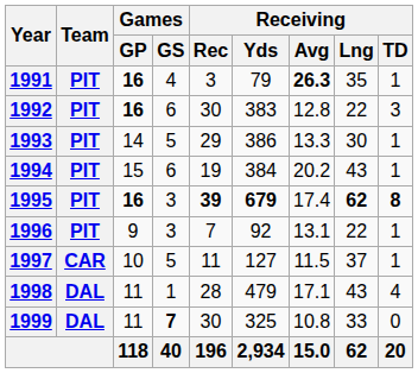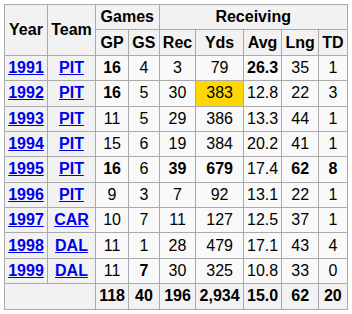 <table class="wikitable" style="text-align:center">
 <tr>
 <th rowspan="2">Year</th>
 <th rowspan="2">Team</th>
 <th colspan="2">Games</th>
 <th colspan="5">Receiving</th>
 </tr>
 <tr>
 <th>GP</th>
 <th>GS</th>
 <th>Rec</th>
 <th>Yds</th>
 <th>Avg</th>
 <th>Lng</th>
 <th>TD</th>
 </tr>
 <tr>
 <th><a href='#'>1991</a></th>
 <th><a href='#'>PIT</a></th>
 <td><strong>16</strong></td>
 <td>4</td>
 <td>3</td>
 <td>79</td>
 <td><strong>26.3</strong></td>
 <td>35</td>
 <td>1</td>
 </tr>
 <tr>
 <th><a href='#'>1992</a></th>
 <th><a href='#'>PIT</a></th>
 <td><strong>16</strong></td>
-<td>6</td>
+<td>5</td>
 <td>30</td>
-<td>383</td>
+<td style="background: gold;">383</td>
 <td>12.8</td>
 <td>22</td>
 <td>3</td>
 </tr>
 <tr>
 <th><a href='#'>1993</a></th>
 <th><a href='#'>PIT</a></th>
-<td>14</td>
+<td>11</td>
 <td>5</td>
 <td>29</td>
 <td>386</td>
 <td>13.3</td>
-<td>30</td>
+<td>44</td>
 <td>1</td>
 </tr>
 <tr>
 <th><a href='#'>1994</a></th>
 <th><a href='#'>PIT</a></th>
 <td>15</td>
 <td>6</td>
 <td>19</td>
 <td>384</td>
 <td>20.2</td>
-<td>43</td>
+<td>41</td>
 <td>1</td>
 </tr>
 <tr>
 <th><a href='#'>1995</a></th>
 <th><a href='#'>PIT</a></th>
 <td><strong>16</strong></td>
-<td>3</td>
+<td>6</td>
 <td><strong>39</strong></td>
 <td><strong>679</strong></td>
 <td>17.4</td>
 <td><strong>62</strong></td>
 <td><strong>8</strong></td>
 </tr>
 <tr>
 <th><a href='#'>1996</a></th>
 <th><a href='#'>PIT</a></th>
 <td>9</td>
 <td>3</td>
 <td>7</td>
 <td>92</td>
 <td>13.1</td>
 <td>22</td>
 <td>1</td>
 </tr>
 <tr>
 <th><a href='#'>1997</a></th>
 <th><a href='#'>CAR</a></th>
 <td>10</td>
-<td>5</td>
+<td>7</td>
 <td>11</td>
 <td>127</td>
-<td>11.5</td>
+<td>12.5</td>
 <td>37</td>
 <td>1</td>
 </tr>
 <tr>
 <th><a href='#'>1998</a></th>
 <th><a href='#'>DAL</a></th>
 <td>11</td>
 <td>1</td>
 <td>28</td>
 <td>479</td>
 <td>17.1</td>
 <td>43</td>
 <td>4</td>
 </tr>
 <tr>
 <th><a href='#'>1999</a></th>
 <th><a href='#'>DAL</a></th>
 <td>11</td>
 <td><strong>7</strong></td>
 <td>30</td>
 <td>325</td>
 <td>10.8</td>
 <td>33</td>
 <td>0</td>
 </tr>
 <tr>
 <th colspan="2"></th>
 <th>118</th>
 <th>40</th>
 <th>196</th>
 <th>2,934</th>
 <th>15.0</th>
 <th>62</th>
 <th>20</th>
 </tr>
 </table>
